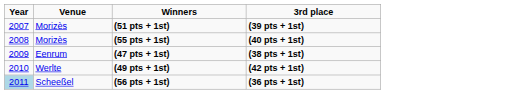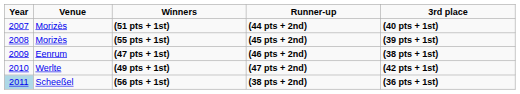 <table class="wikitable" style="font-size: 91%">
 <tr align=center >
 <td width=40px  ><strong>Year</strong></td>
 <td width=120px ><strong>Venue</strong></td>
 <td width=210px ><strong>Winners</strong></td>
+<td width=210px ><strong>Runner-up</strong></td>
 <td width=210px ><strong>3rd place</strong></td>
 </tr>
 <tr>
 <td align=center><a href='#'>2007</a></td>
 <td> <a href='#'>Morizès</a></td>
 <td><strong> (51 pts + 1st)</strong><br></td>
-<td><strong> (39 pts + 1st)</strong><br></td>
+<td><strong> (44 pts + 2nd)</strong><br></td>
+<td><strong> (40 pts + 1st)</strong><br></td>
 </tr>
 <tr>
 <td align=center><a href='#'>2008</a></td>
 <td> <a href='#'>Morizès</a></td>
 <td><strong> (55 pts + 1st)</strong><br></td>
-<td><strong> (40 pts + 1st)</strong><br></td>
+<td><strong> (45 pts + 2nd)</strong><br></td>
+<td><strong> (39 pts + 1st)</strong><br></td>
 </tr>
 <tr>
 <td align=center><a href='#'>2009</a></td>
 <td> <a href='#'>Eenrum</a></td>
 <td><strong> (47 pts + 1st)</strong><br></td>
+<td><strong> (46 pts + 2nd)</strong><br></td>
 <td><strong> (38 pts + 1st)</strong><br></td>
 </tr>
 <tr>
 <td align=center><a href='#'>2010</a></td>
 <td> <a href='#'>Werlte</a></td>
 <td><strong> (49 pts + 1st)</strong><br></td>
+<td><strong> (47 pts + 2nd)</strong><br></td>
 <td><strong> (42 pts + 1st)</strong><br></td>
 </tr>
 <tr>
 <td align=center style="background: lightblue;"><a href='#'>2011</a></td>
 <td> <a href='#'>Scheeßel</a></td>
 <td><strong> (56 pts + 1st)</strong><br></td>
+<td><strong> (38 pts + 2nd)</strong><br></td>
 <td><strong> (36 pts + 1st)</strong><br></td>
 </tr>
 </table>
